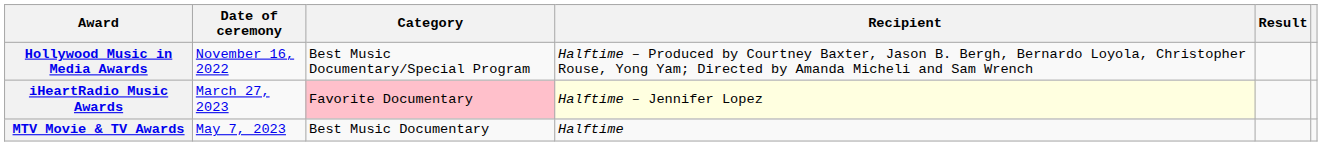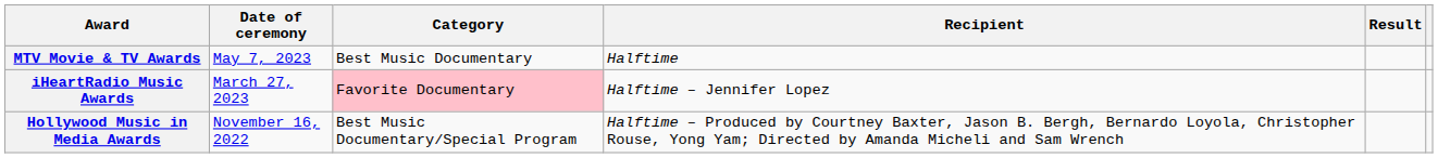 <table class="wikitable sortable plainrowheaders" style="width: 99%;">
 <tr>
 <th>Award</th>
 <th>Date of ceremony</th>
 <th>Category</th>
 <th>Recipient</th>
 <th>Result</th>
 <th scope="col" class="unsortable"></th>
 </tr>
 <tr>
+<th scope="row"><a href='#'>MTV Movie & TV Awards</a></th>
+<td><a href='#'>May 7, 2023</a></td>
+<td>Best Music Documentary</td>
+<td><em>Halftime</em></td>
+<td></td>
+<td style="text-align:center;"></td>
+</tr>
+<tr>
+<th scope="row"><a href='#'>iHeartRadio Music Awards</a></th>
+<td><a href='#'>March 27, 2023</a></td>
+<td style="background: pink;">Favorite Documentary</td>
+<td><em>Halftime</em> – Jennifer Lopez</td>
+<td></td>
+<td style="text-align:center;"></td>
+</tr>
+<tr>
 <th scope="row"><a href='#'>Hollywood Music in Media Awards</a></th>
 <td><a href='#'>November 16, 2022</a></td>
 <td>Best Music Documentary/Special Program</td>
 <td><em>Halftime</em> – Produced by Courtney Baxter, Jason B. Bergh, Bernardo Loyola, Christopher Rouse, Yong Yam; Directed by Amanda Micheli and Sam Wrench</td>
 <td></td>
 <td style="text-align:center;"></td>
 </tr>
-<tr>
-<th scope="row"><a href='#'>iHeartRadio Music Awards</a></th>
-<td><a href='#'>March 27, 2023</a></td>
-<td style="background: pink;">Favorite Documentary</td>
-<td style="background: lightyellow;"><em>Halftime</em> – Jennifer Lopez</td>
-<td></td>
-<td style="text-align:center;"></td>
-</tr>
-<tr>
-<th scope="row"><a href='#'>MTV Movie & TV Awards</a></th>
-<td><a href='#'>May 7, 2023</a></td>
-<td>Best Music Documentary</td>
-<td><em>Halftime</em></td>
-<td></td>
-<td style="text-align:center;"></td>
-</tr>
 </table>
